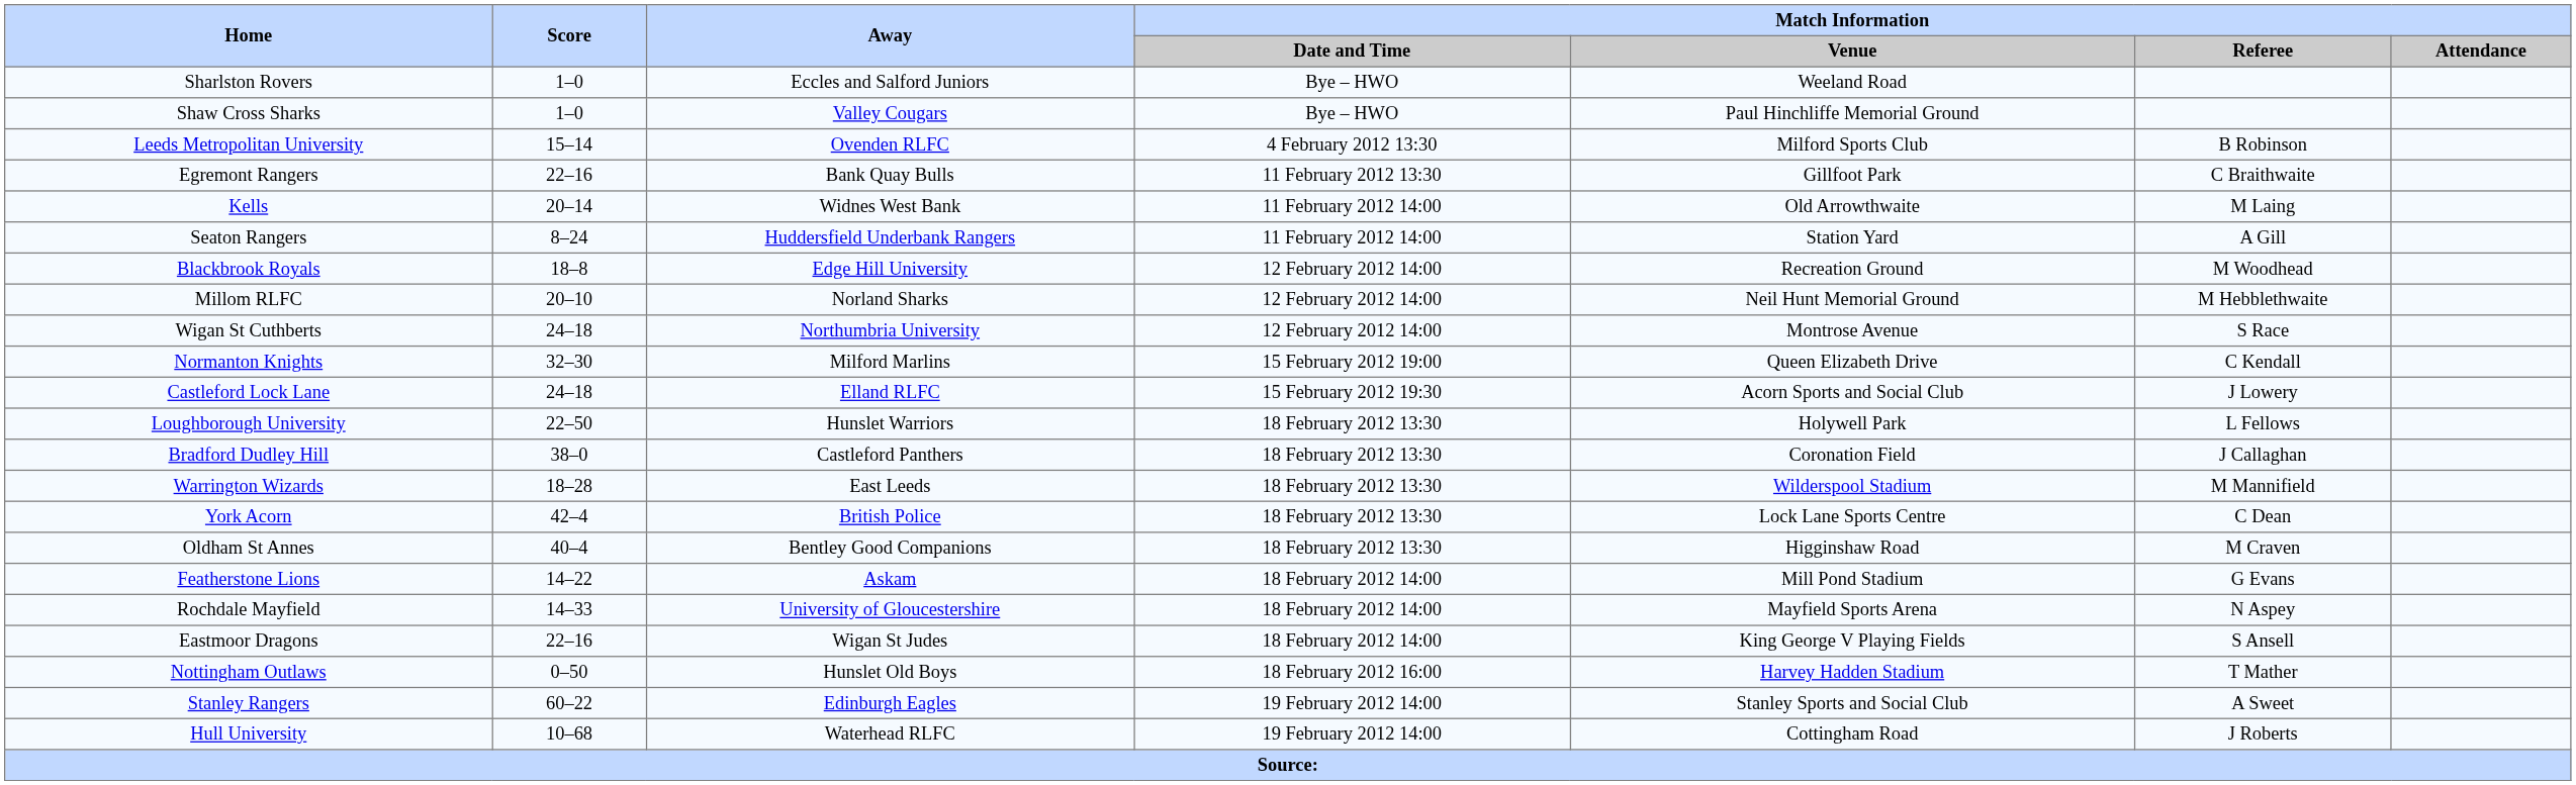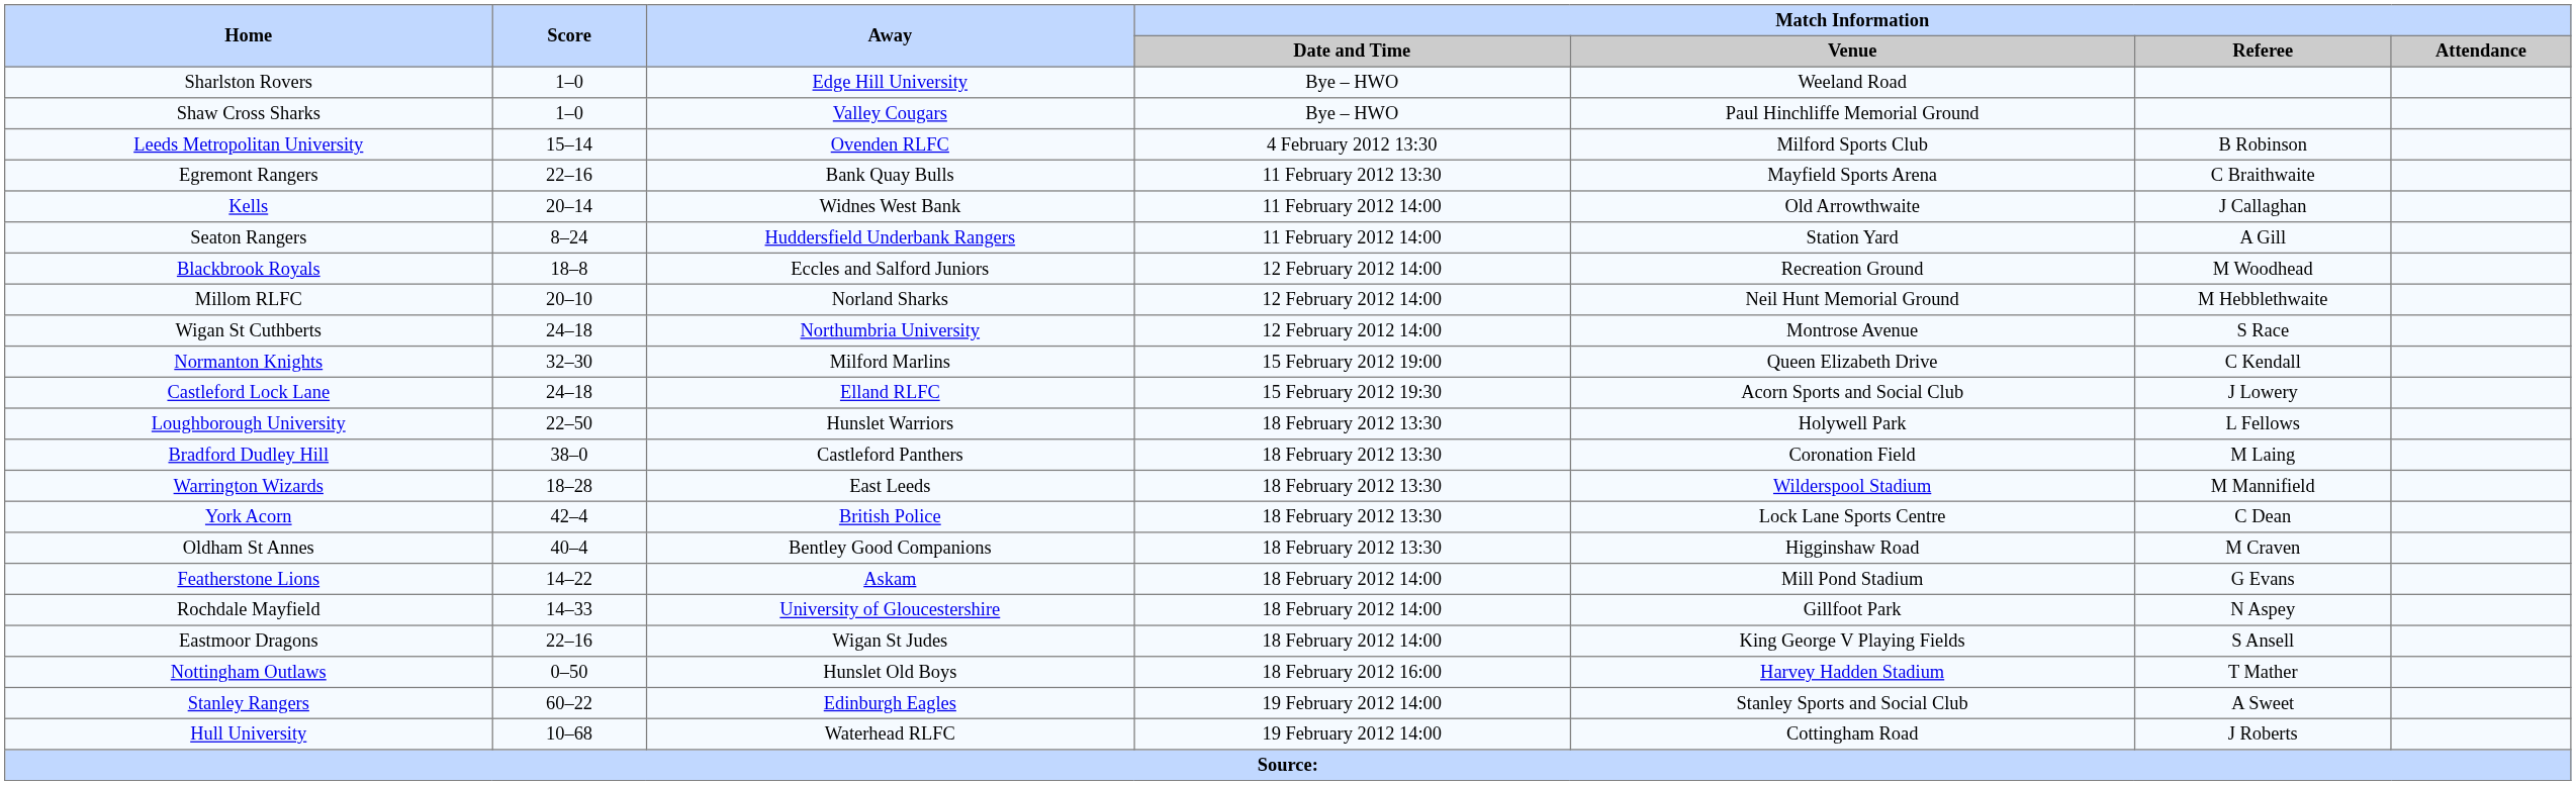 <table border=1 style="border-collapse:collapse; font-size:90%; text-align:center;" cellpadding=3 cellspacing=0 width=100%>
 <tr bgcolor=#C1D8FF>
 <th rowspan=2 width=19%>Home</th>
 <th rowspan=2 width=6%>Score</th>
 <th rowspan=2 width=19%>Away</th>
 <th colspan=6>Match Information</th>
 </tr>
 <tr bgcolor=#CCCCCC>
 <th width=17%>Date and Time</th>
 <th width=22%>Venue</th>
 <th width=10%>Referee</th>
 <th width=7%>Attendance</th>
 </tr>
 <tr bgcolor=#F5FAFF>
 <td>Sharlston Rovers</td>
 <td>1–0</td>
-<td>Eccles and Salford Juniors</td>
+<td><a href='#'>Edge Hill University</a></td>
 <td>Bye – HWO</td>
 <td>Weeland Road</td>
 <td></td>
 <td></td>
 </tr>
 <tr bgcolor=#F5FAFF>
 <td>Shaw Cross Sharks</td>
 <td>1–0</td>
 <td><a href='#'>Valley Cougars</a></td>
 <td>Bye – HWO</td>
 <td>Paul Hinchliffe Memorial Ground</td>
 <td></td>
 <td></td>
 </tr>
 <tr bgcolor=#F5FAFF>
 <td><a href='#'>Leeds Metropolitan University</a></td>
 <td>15–14</td>
 <td><a href='#'>Ovenden RLFC</a></td>
 <td>4 February 2012 13:30</td>
 <td>Milford Sports Club</td>
 <td>B Robinson</td>
 <td></td>
 </tr>
 <tr bgcolor=#F5FAFF>
 <td>Egremont Rangers</td>
 <td>22–16</td>
 <td>Bank Quay Bulls</td>
 <td>11 February 2012 13:30</td>
-<td>Gillfoot Park</td>
+<td>Mayfield Sports Arena</td>
 <td>C Braithwaite</td>
 <td></td>
 </tr>
 <tr bgcolor=#F5FAFF>
 <td><a href='#'>Kells</a></td>
 <td>20–14</td>
 <td>Widnes West Bank</td>
 <td>11 February 2012 14:00</td>
 <td>Old Arrowthwaite</td>
-<td>M Laing</td>
+<td>J Callaghan</td>
 <td></td>
 </tr>
 <tr bgcolor=#F5FAFF>
 <td>Seaton Rangers</td>
 <td>8–24</td>
 <td><a href='#'>Huddersfield Underbank Rangers</a></td>
 <td>11 February 2012 14:00</td>
 <td>Station Yard</td>
 <td>A Gill</td>
 <td></td>
 </tr>
 <tr bgcolor=#F5FAFF>
 <td><a href='#'>Blackbrook Royals</a></td>
 <td>18–8</td>
-<td><a href='#'>Edge Hill University</a></td>
+<td>Eccles and Salford Juniors</td>
 <td>12 February 2012 14:00</td>
 <td>Recreation Ground</td>
 <td>M Woodhead</td>
 <td></td>
 </tr>
 <tr bgcolor=#F5FAFF>
 <td>Millom RLFC</td>
 <td>20–10</td>
 <td>Norland Sharks</td>
 <td>12 February 2012 14:00</td>
 <td>Neil Hunt Memorial Ground</td>
 <td>M Hebblethwaite</td>
 <td></td>
 </tr>
 <tr bgcolor=#F5FAFF>
 <td>Wigan St Cuthberts</td>
 <td>24–18</td>
 <td><a href='#'>Northumbria University</a></td>
 <td>12 February 2012 14:00</td>
 <td>Montrose Avenue</td>
 <td>S Race</td>
 <td></td>
 </tr>
 <tr bgcolor=#F5FAFF>
 <td><a href='#'>Normanton Knights</a></td>
 <td>32–30</td>
 <td>Milford Marlins</td>
 <td>15 February 2012 19:00</td>
 <td>Queen Elizabeth Drive</td>
 <td>C Kendall</td>
 <td></td>
 </tr>
 <tr bgcolor=#F5FAFF>
 <td><a href='#'>Castleford Lock Lane</a></td>
 <td>24–18</td>
 <td><a href='#'>Elland RLFC</a></td>
 <td>15 February 2012 19:30</td>
 <td>Acorn Sports and Social Club</td>
 <td>J Lowery</td>
 <td></td>
 </tr>
 <tr bgcolor=#F5FAFF>
 <td><a href='#'>Loughborough University</a></td>
 <td>22–50</td>
 <td>Hunslet Warriors</td>
 <td>18 February 2012 13:30</td>
 <td>Holywell Park</td>
 <td>L Fellows</td>
 <td></td>
 </tr>
 <tr bgcolor=#F5FAFF>
 <td><a href='#'>Bradford Dudley Hill</a></td>
 <td>38–0</td>
 <td>Castleford Panthers</td>
 <td>18 February 2012 13:30</td>
 <td>Coronation Field</td>
-<td>J Callaghan</td>
+<td>M Laing</td>
 <td></td>
 </tr>
 <tr bgcolor=#F5FAFF>
 <td><a href='#'>Warrington Wizards</a></td>
 <td>18–28</td>
 <td>East Leeds</td>
 <td>18 February 2012 13:30</td>
 <td><a href='#'>Wilderspool Stadium</a></td>
 <td>M Mannifield</td>
 <td></td>
 </tr>
 <tr bgcolor=#F5FAFF>
 <td><a href='#'>York Acorn</a></td>
 <td>42–4</td>
 <td><a href='#'>British Police</a></td>
 <td>18 February 2012 13:30</td>
 <td>Lock Lane Sports Centre</td>
 <td>C Dean</td>
 <td></td>
 </tr>
 <tr bgcolor=#F5FAFF>
 <td>Oldham St Annes</td>
 <td>40–4</td>
 <td>Bentley Good Companions</td>
 <td>18 February 2012 13:30</td>
 <td>Higginshaw Road</td>
 <td>M Craven</td>
 <td></td>
 </tr>
 <tr bgcolor=#F5FAFF>
 <td><a href='#'>Featherstone Lions</a></td>
 <td>14–22</td>
 <td><a href='#'>Askam</a></td>
 <td>18 February 2012 14:00</td>
 <td>Mill Pond Stadium</td>
 <td>G Evans</td>
 <td></td>
 </tr>
 <tr bgcolor=#F5FAFF>
 <td>Rochdale Mayfield</td>
 <td>14–33</td>
 <td><a href='#'>University of Gloucestershire</a></td>
 <td>18 February 2012 14:00</td>
-<td>Mayfield Sports Arena</td>
+<td>Gillfoot Park</td>
 <td>N Aspey</td>
 <td></td>
 </tr>
 <tr bgcolor=#F5FAFF>
 <td>Eastmoor Dragons</td>
 <td>22–16</td>
 <td>Wigan St Judes</td>
 <td>18 February 2012 14:00</td>
 <td>King George V Playing Fields</td>
 <td>S Ansell</td>
 <td></td>
 </tr>
 <tr bgcolor=#F5FAFF>
 <td><a href='#'>Nottingham Outlaws</a></td>
 <td>0–50</td>
 <td>Hunslet Old Boys</td>
 <td>18 February 2012 16:00</td>
 <td><a href='#'>Harvey Hadden Stadium</a></td>
 <td>T Mather</td>
 <td></td>
 </tr>
 <tr bgcolor=#F5FAFF>
 <td><a href='#'>Stanley Rangers</a></td>
 <td>60–22</td>
 <td><a href='#'>Edinburgh Eagles</a></td>
 <td>19 February 2012 14:00</td>
 <td>Stanley Sports and Social Club</td>
 <td>A Sweet</td>
 <td></td>
 </tr>
 <tr bgcolor=#F5FAFF>
 <td><a href='#'>Hull University</a></td>
 <td>10–68</td>
 <td>Waterhead RLFC</td>
 <td>19 February 2012 14:00</td>
 <td>Cottingham Road</td>
 <td>J Roberts</td>
 <td></td>
 </tr>
 <tr style="background:#c1d8ff;">
 <th colspan=12>Source:</th>
 </tr>
 </table>
